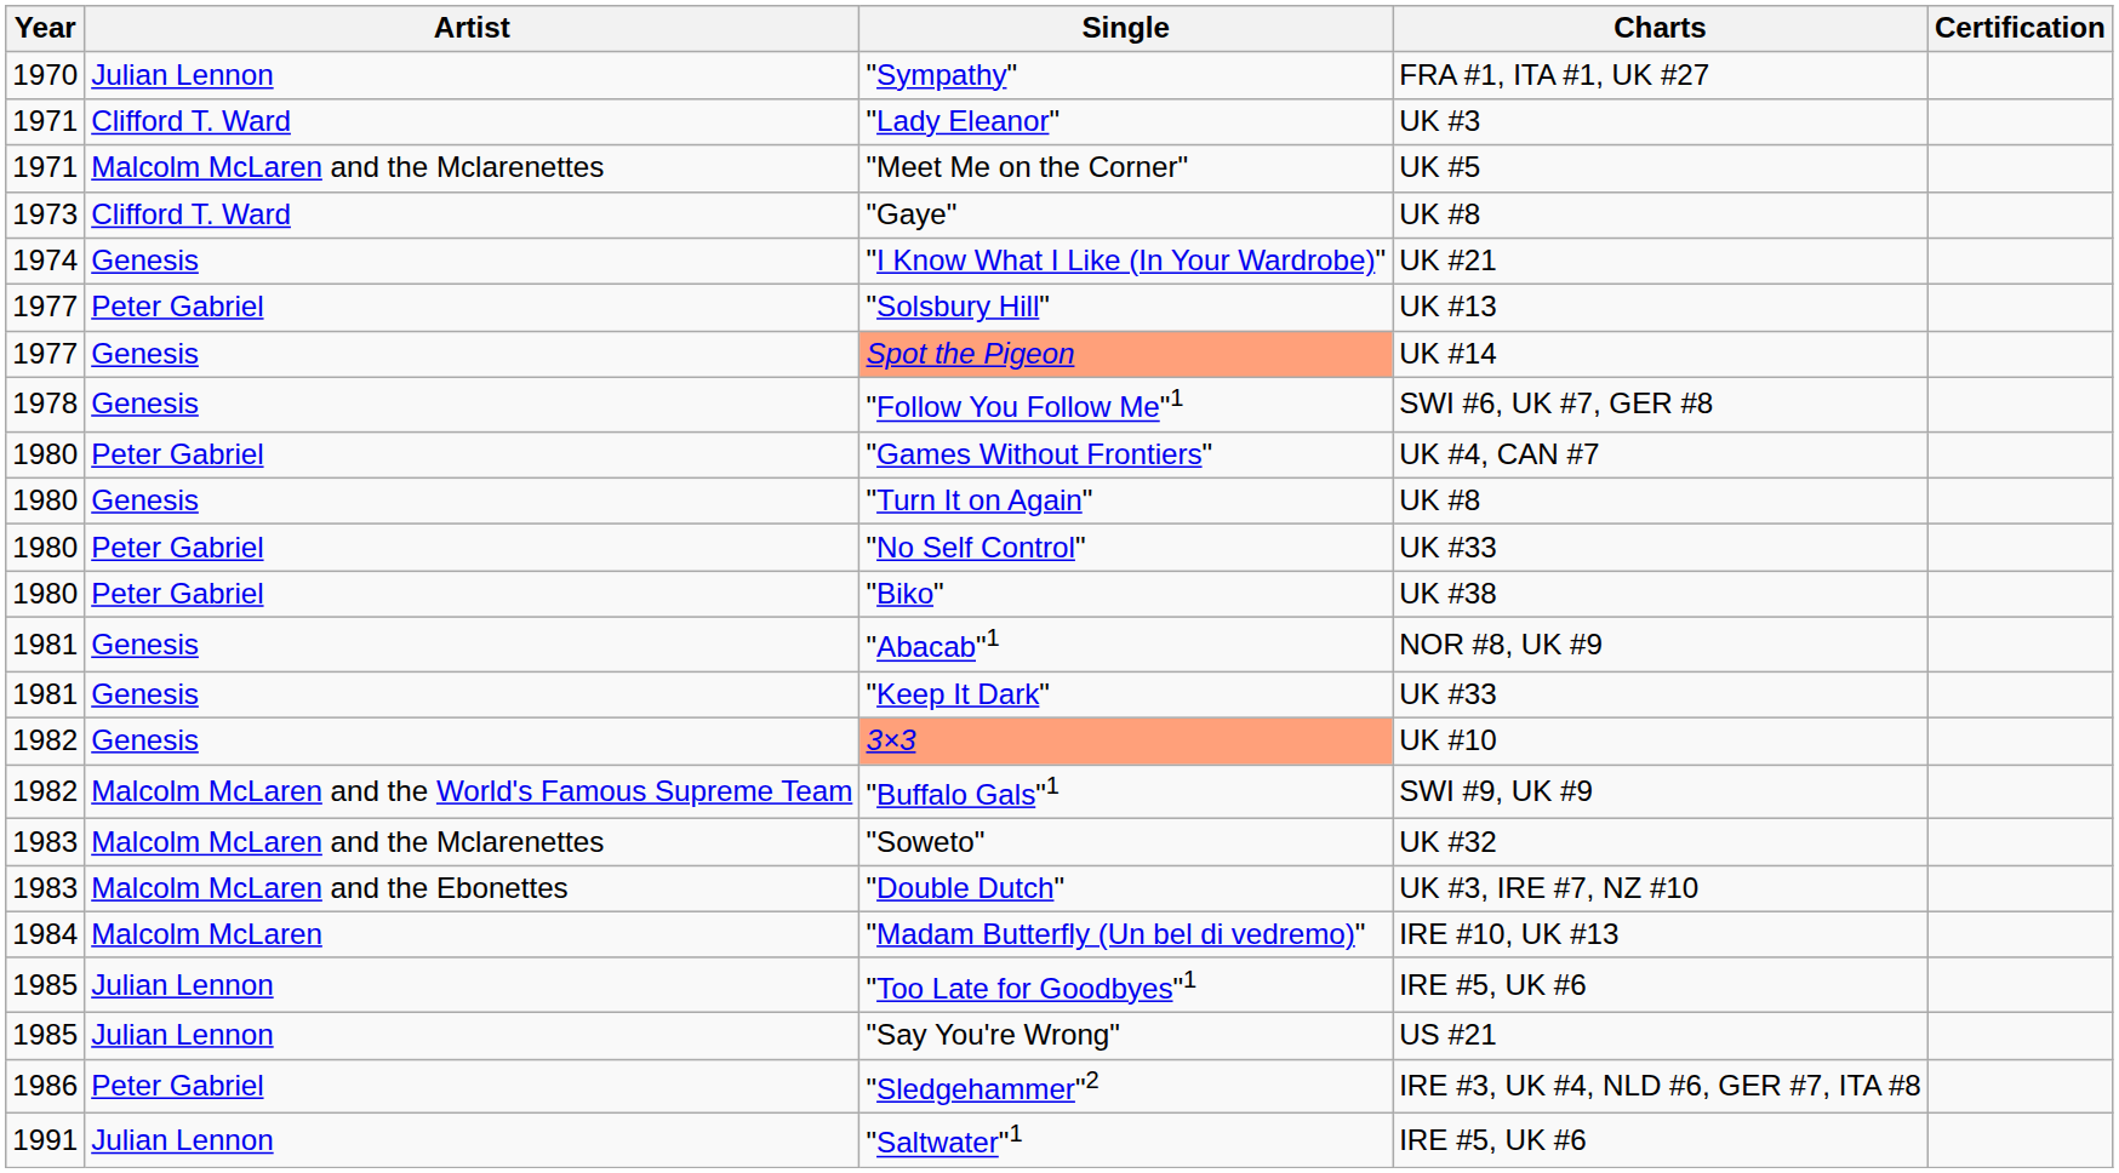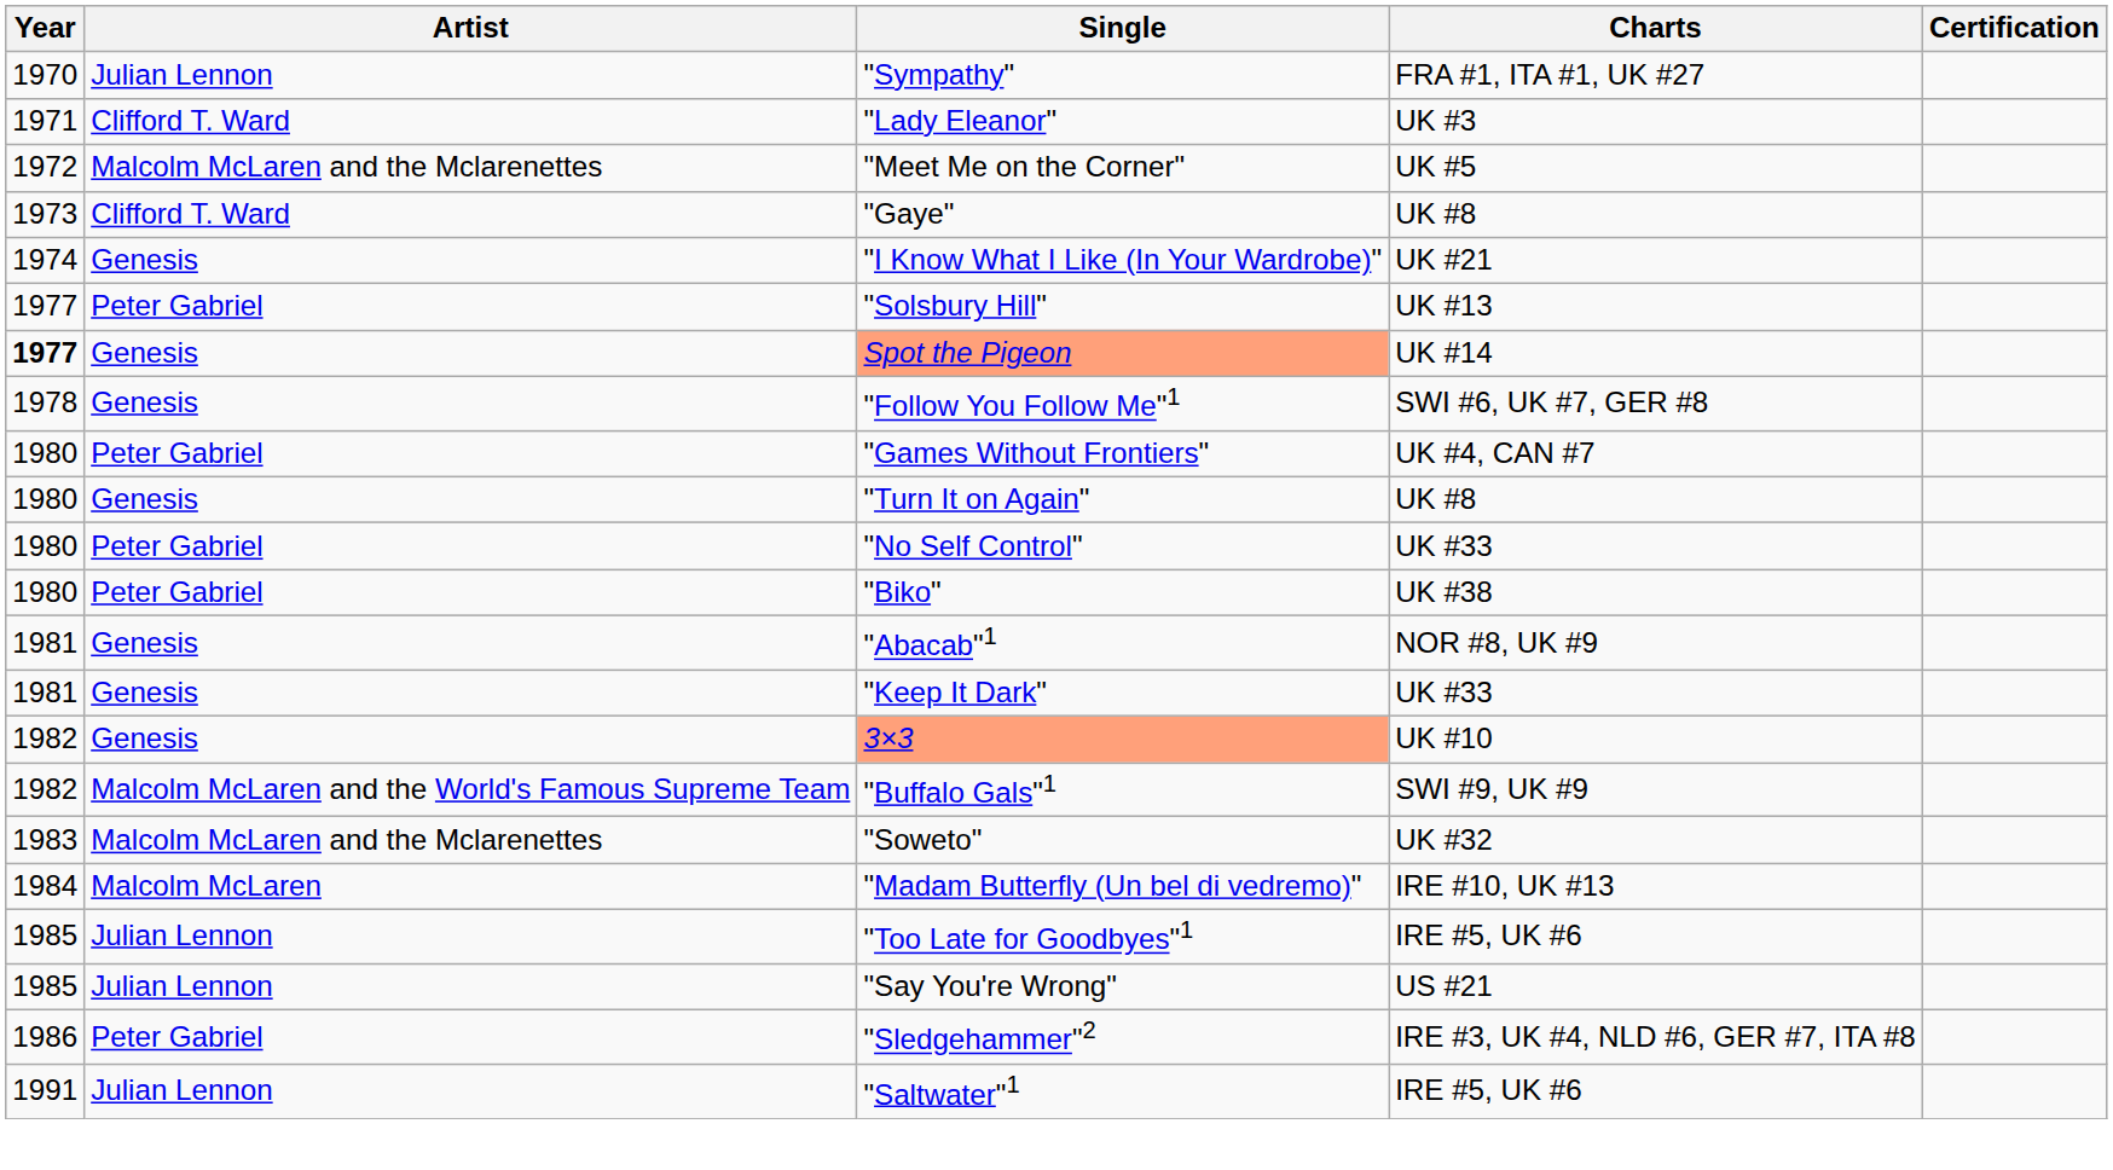 <table class="wikitable">
 <tr>
 <th>Year</th>
 <th>Artist</th>
 <th>Single</th>
 <th>Charts</th>
 <th>Certification</th>
 </tr>
 <tr>
 <td>1970</td>
 <td><a href='#'>Julian Lennon</a></td>
 <td>"<a href='#'>Sympathy</a>"</td>
 <td>FRA #1, ITA #1, UK #27</td>
 <td></td>
 </tr>
 <tr>
 <td>1971</td>
 <td><a href='#'>Clifford T. Ward</a></td>
 <td>"<a href='#'>Lady Eleanor</a>"</td>
 <td>UK #3</td>
 <td></td>
 </tr>
 <tr>
-<td>1971</td>
+<td>1972</td>
 <td><a href='#'>Malcolm McLaren</a> and the Mclarenettes</td>
 <td>"Meet Me on the Corner"</td>
 <td>UK #5</td>
 <td></td>
 </tr>
 <tr>
 <td>1973</td>
 <td><a href='#'>Clifford T. Ward</a></td>
 <td>"Gaye"</td>
 <td>UK #8</td>
 <td></td>
 </tr>
 <tr>
 <td>1974</td>
 <td><a href='#'>Genesis</a></td>
 <td>"<a href='#'>I Know What I Like (In Your Wardrobe)</a>"</td>
 <td>UK #21</td>
 <td></td>
 </tr>
 <tr>
 <td>1977</td>
 <td><a href='#'>Peter Gabriel</a></td>
 <td>"<a href='#'>Solsbury Hill</a>"</td>
 <td>UK #13</td>
 <td></td>
 </tr>
 <tr>
-<td>1977</td>
+<td><strong>1977</strong></td>
 <td><a href='#'>Genesis</a></td>
 <td style="background:lightsalmon;"><em><a href='#'>Spot the Pigeon</a></em></td>
 <td>UK #14</td>
 <td></td>
 </tr>
 <tr>
 <td>1978</td>
 <td><a href='#'>Genesis</a></td>
 <td>"<a href='#'>Follow You Follow Me</a>"<sup>1</sup></td>
 <td>SWI #6, UK #7, GER #8</td>
 <td></td>
 </tr>
 <tr>
 <td>1980</td>
 <td><a href='#'>Peter Gabriel</a></td>
 <td>"<a href='#'>Games Without Frontiers</a>"</td>
 <td>UK #4, CAN #7</td>
 <td></td>
 </tr>
 <tr>
 <td>1980</td>
 <td><a href='#'>Genesis</a></td>
 <td>"<a href='#'>Turn It on Again</a>"</td>
 <td>UK #8</td>
 <td></td>
 </tr>
 <tr>
 <td>1980</td>
 <td><a href='#'>Peter Gabriel</a></td>
 <td>"<a href='#'>No Self Control</a>"</td>
 <td>UK #33</td>
 <td></td>
 </tr>
 <tr>
 <td>1980</td>
 <td><a href='#'>Peter Gabriel</a></td>
 <td>"<a href='#'>Biko</a>"</td>
 <td>UK #38</td>
 <td></td>
 </tr>
 <tr>
 <td>1981</td>
 <td><a href='#'>Genesis</a></td>
 <td>"<a href='#'>Abacab</a>"<sup>1</sup></td>
 <td>NOR #8, UK #9</td>
 <td></td>
 </tr>
 <tr>
 <td>1981</td>
 <td><a href='#'>Genesis</a></td>
 <td>"<a href='#'>Keep It Dark</a>"</td>
 <td>UK #33</td>
 <td></td>
 </tr>
 <tr>
 <td>1982</td>
 <td><a href='#'>Genesis</a></td>
 <td style="background:lightsalmon;"><em><a href='#'>3×3</a></em></td>
 <td>UK #10</td>
 <td></td>
 </tr>
 <tr>
 <td>1982</td>
 <td><a href='#'>Malcolm McLaren</a> and the <a href='#'>World's Famous Supreme Team</a></td>
 <td>"<a href='#'>Buffalo Gals</a>"<sup>1</sup></td>
 <td>SWI #9, UK #9</td>
 <td></td>
 </tr>
 <tr>
 <td>1983</td>
 <td><a href='#'>Malcolm McLaren</a> and the Mclarenettes</td>
 <td>"Soweto"</td>
 <td>UK #32</td>
 <td></td>
 </tr>
 <tr>
-<td>1983</td>
-<td><a href='#'>Malcolm McLaren</a> and the Ebonettes</td>
-<td>"<a href='#'>Double Dutch</a>"</td>
-<td>UK #3, IRE #7, NZ #10</td>
-<td></td>
-</tr>
-<tr>
 <td>1984</td>
 <td><a href='#'>Malcolm McLaren</a></td>
 <td>"<a href='#'>Madam Butterfly (Un bel di vedremo)</a>"</td>
 <td>IRE #10, UK #13</td>
 <td></td>
 </tr>
 <tr>
 <td>1985</td>
 <td><a href='#'>Julian Lennon</a></td>
 <td>"<a href='#'>Too Late for Goodbyes</a>"<sup>1</sup></td>
 <td>IRE #5, UK #6</td>
 <td></td>
 </tr>
 <tr>
 <td>1985</td>
 <td><a href='#'>Julian Lennon</a></td>
 <td>"Say You're Wrong"</td>
 <td>US #21</td>
 <td></td>
 </tr>
 <tr>
 <td>1986</td>
 <td><a href='#'>Peter Gabriel</a></td>
 <td>"<a href='#'>Sledgehammer</a>"<sup>2</sup></td>
 <td>IRE #3, UK #4, NLD #6, GER #7, ITA #8</td>
 <td></td>
 </tr>
 <tr>
 <td>1991</td>
 <td><a href='#'>Julian Lennon</a></td>
 <td>"<a href='#'>Saltwater</a>"<sup>1</sup></td>
 <td>IRE #5, UK #6</td>
 <td></td>
 </tr>
 </table>
